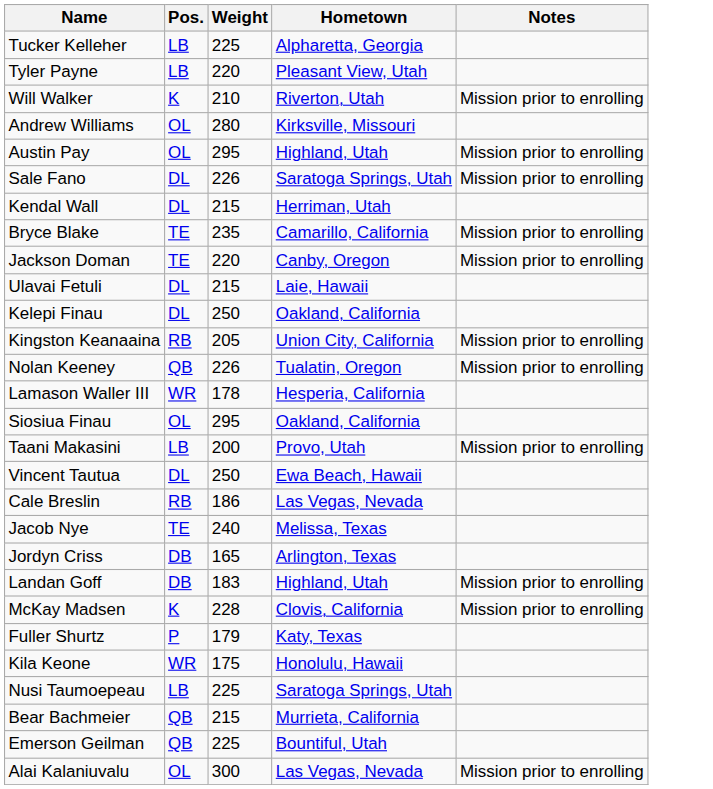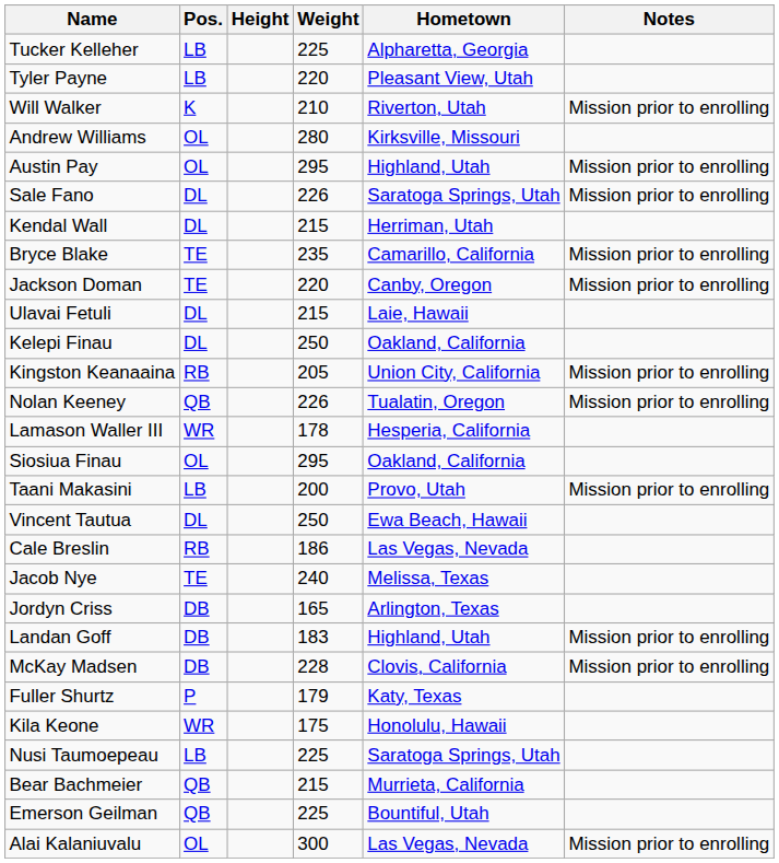 <table class="wikitable sortable" border="1">
 <tr>
 <th>Name</th>
 <th>Pos.</th>
+<th>Height</th>
 <th>Weight</th>
 <th>Hometown</th>
 <th>Notes</th>
 </tr>
 <tr>
 <td>Tucker Kelleher</td>
 <td><a href='#'>LB</a></td>
+<td></td>
 <td>225</td>
 <td><a href='#'>Alpharetta, Georgia</a></td>
 <td></td>
 </tr>
 <tr>
 <td>Tyler Payne</td>
 <td><a href='#'>LB</a></td>
+<td></td>
 <td>220</td>
 <td><a href='#'>Pleasant View, Utah</a></td>
 <td></td>
 </tr>
 <tr>
 <td>Will Walker</td>
 <td><a href='#'>K</a></td>
+<td></td>
 <td>210</td>
 <td><a href='#'>Riverton, Utah</a></td>
 <td>Mission prior to enrolling</td>
 </tr>
 <tr>
 <td>Andrew Williams</td>
 <td><a href='#'>OL</a></td>
+<td></td>
 <td>280</td>
 <td><a href='#'>Kirksville, Missouri</a></td>
 <td></td>
 </tr>
 <tr>
 <td>Austin Pay</td>
 <td><a href='#'>OL</a></td>
+<td></td>
 <td>295</td>
 <td><a href='#'>Highland, Utah</a></td>
 <td>Mission prior to enrolling</td>
 </tr>
 <tr>
 <td>Sale Fano</td>
 <td><a href='#'>DL</a></td>
+<td></td>
 <td>226</td>
 <td><a href='#'>Saratoga Springs, Utah</a></td>
 <td>Mission prior to enrolling</td>
 </tr>
 <tr>
 <td>Kendal Wall</td>
 <td><a href='#'>DL</a></td>
+<td></td>
 <td>215</td>
 <td><a href='#'>Herriman, Utah</a></td>
 <td></td>
 </tr>
 <tr>
 <td>Bryce Blake</td>
 <td><a href='#'>TE</a></td>
+<td></td>
 <td>235</td>
 <td><a href='#'>Camarillo, California</a></td>
 <td>Mission prior to enrolling</td>
 </tr>
 <tr>
 <td>Jackson Doman</td>
 <td><a href='#'>TE</a></td>
+<td></td>
 <td>220</td>
 <td><a href='#'>Canby, Oregon</a></td>
 <td>Mission prior to enrolling</td>
 </tr>
 <tr>
 <td>Ulavai Fetuli</td>
 <td><a href='#'>DL</a></td>
+<td></td>
 <td>215</td>
 <td><a href='#'>Laie, Hawaii</a></td>
 <td></td>
 </tr>
 <tr>
 <td>Kelepi Finau</td>
 <td><a href='#'>DL</a></td>
+<td></td>
 <td>250</td>
 <td><a href='#'>Oakland, California</a></td>
 <td></td>
 </tr>
 <tr>
 <td>Kingston Keanaaina</td>
 <td><a href='#'>RB</a></td>
+<td></td>
 <td>205</td>
 <td><a href='#'>Union City, California</a></td>
 <td>Mission prior to enrolling</td>
 </tr>
 <tr>
 <td>Nolan Keeney</td>
 <td><a href='#'>QB</a></td>
+<td></td>
 <td>226</td>
 <td><a href='#'>Tualatin, Oregon</a></td>
 <td>Mission prior to enrolling</td>
 </tr>
 <tr>
 <td>Lamason Waller III</td>
 <td><a href='#'>WR</a></td>
+<td></td>
 <td>178</td>
 <td><a href='#'>Hesperia, California</a></td>
 <td></td>
 </tr>
 <tr>
 <td>Siosiua Finau</td>
 <td><a href='#'>OL</a></td>
+<td></td>
 <td>295</td>
 <td><a href='#'>Oakland, California</a></td>
 <td></td>
 </tr>
 <tr>
 <td>Taani Makasini</td>
 <td><a href='#'>LB</a></td>
+<td></td>
 <td>200</td>
 <td><a href='#'>Provo, Utah</a></td>
 <td>Mission prior to enrolling</td>
 </tr>
 <tr>
 <td>Vincent Tautua</td>
 <td><a href='#'>DL</a></td>
+<td></td>
 <td>250</td>
 <td><a href='#'>Ewa Beach, Hawaii</a></td>
 <td></td>
 </tr>
 <tr>
 <td>Cale Breslin</td>
 <td><a href='#'>RB</a></td>
+<td></td>
 <td>186</td>
 <td><a href='#'>Las Vegas, Nevada</a></td>
 <td></td>
 </tr>
 <tr>
 <td>Jacob Nye</td>
 <td><a href='#'>TE</a></td>
+<td></td>
 <td>240</td>
 <td><a href='#'>Melissa, Texas</a></td>
 <td></td>
 </tr>
 <tr>
 <td>Jordyn Criss</td>
 <td><a href='#'>DB</a></td>
+<td></td>
 <td>165</td>
 <td><a href='#'>Arlington, Texas</a></td>
 <td></td>
 </tr>
 <tr>
 <td>Landan Goff</td>
 <td><a href='#'>DB</a></td>
+<td></td>
 <td>183</td>
 <td><a href='#'>Highland, Utah</a></td>
 <td>Mission prior to enrolling </td>
 </tr>
 <tr>
 <td>McKay Madsen</td>
-<td><a href='#'>K</a></td>
+<td><a href='#'>DB</a></td>
+<td></td>
 <td>228</td>
 <td><a href='#'>Clovis, California</a></td>
 <td>Mission prior to enrolling </td>
 </tr>
 <tr>
 <td>Fuller Shurtz</td>
 <td><a href='#'>P</a></td>
+<td></td>
 <td>179</td>
 <td><a href='#'>Katy, Texas</a></td>
 <td></td>
 </tr>
 <tr>
 <td>Kila Keone</td>
 <td><a href='#'>WR</a></td>
+<td></td>
 <td>175</td>
 <td><a href='#'>Honolulu, Hawaii</a></td>
 <td></td>
 </tr>
 <tr>
 <td>Nusi Taumoepeau</td>
 <td><a href='#'>LB</a></td>
+<td></td>
 <td>225</td>
 <td><a href='#'>Saratoga Springs, Utah</a></td>
 <td></td>
 </tr>
 <tr>
 <td>Bear Bachmeier</td>
 <td><a href='#'>QB</a></td>
+<td></td>
 <td>215</td>
 <td><a href='#'>Murrieta, California</a></td>
 <td></td>
 </tr>
 <tr>
 <td>Emerson Geilman</td>
 <td><a href='#'>QB</a></td>
+<td></td>
 <td>225</td>
 <td><a href='#'>Bountiful, Utah</a></td>
 <td></td>
 </tr>
 <tr>
 <td>Alai Kalaniuvalu</td>
 <td><a href='#'>OL</a></td>
+<td></td>
 <td>300</td>
 <td><a href='#'>Las Vegas, Nevada</a></td>
 <td>Mission prior to enrolling </td>
 </tr>
 </table>
